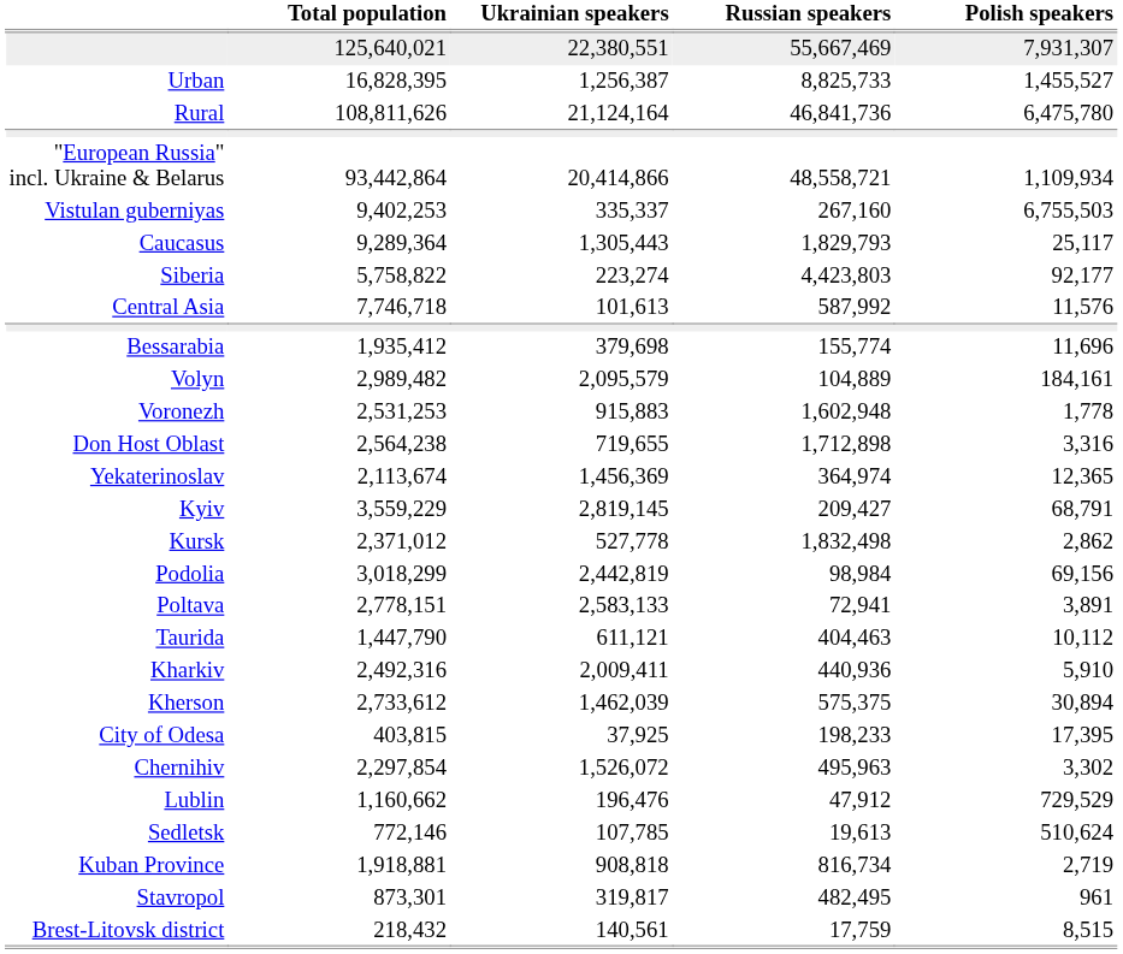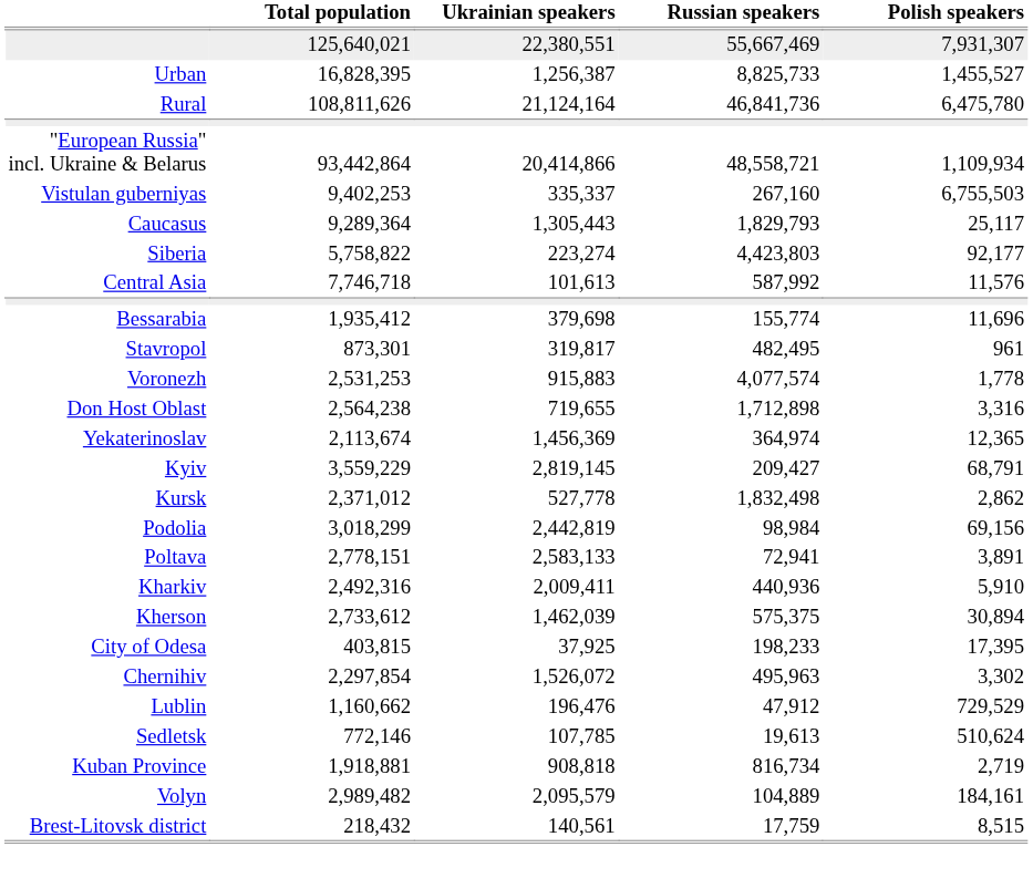 <table border=1 cellpadding=2 style="text-align:right; white-space:wrap; border:0 none transparent; border-collapse:collapse;" summary="Speakers of Ukrainian, Russian, and Polish languages in the entire Russian Empire, by rural/urban split, and broken down by 23 guberniyas.">
 <tr style="border-bottom:3px double #999; vertical-align:bottom;">
 <th></th>
 <th style="width:20%;">Total population</th>
 <th style="width:20%;">Ukrainian speakers</th>
 <th style="width:20%;">Russian speakers</th>
 <th style="width:20%;">Polish speakers</th>
 </tr>
 <tr style="background:#eee;">
 <td></td>
 <td>125,640,021</td>
 <td>22,380,551</td>
 <td>55,667,469</td>
 <td>7,931,307</td>
 </tr>
 <tr>
 <td><a href='#'>Urban</a></td>
 <td>16,828,395</td>
 <td>1,256,387</td>
 <td>8,825,733</td>
 <td>1,455,527</td>
 </tr>
 <tr>
 <td><a href='#'>Rural</a></td>
 <td>108,811,626</td>
 <td>21,124,164</td>
 <td>46,841,736</td>
 <td>6,475,780</td>
 </tr>
 <tr style="border-top:1px solid #999; background:#eee;">
 <td></td>
 <td colspan=4></td>
 </tr>
 <tr style="vertical-align:bottom;">
 <td>"<a href='#'>European Russia</a>" <br>incl. Ukraine & Belarus</td>
 <td>93,442,864</td>
 <td>20,414,866</td>
 <td>48,558,721</td>
 <td>1,109,934</td>
 </tr>
 <tr>
 <td><a href='#'>Vistulan guberniyas</a></td>
 <td>9,402,253</td>
 <td>335,337</td>
 <td>267,160</td>
 <td>6,755,503</td>
 </tr>
 <tr>
 <td><a href='#'>Caucasus</a></td>
 <td>9,289,364</td>
 <td>1,305,443</td>
 <td>1,829,793</td>
 <td>25,117</td>
 </tr>
 <tr>
 <td><a href='#'>Siberia</a></td>
 <td>5,758,822</td>
 <td>223,274</td>
 <td>4,423,803</td>
 <td>92,177</td>
 </tr>
 <tr>
 <td><a href='#'>Central Asia</a></td>
 <td>7,746,718</td>
 <td>101,613</td>
 <td>587,992</td>
 <td>11,576</td>
 </tr>
 <tr style="border-top:1px solid #999; background:#eee;">
 <td></td>
 <td colspan=4></td>
 </tr>
 <tr>
 <td><a href='#'>Bessarabia</a></td>
 <td>1,935,412</td>
 <td>379,698</td>
 <td>155,774</td>
 <td>11,696</td>
 </tr>
 <tr>
-<td><a href='#'>Volyn</a></td>
-<td>2,989,482</td>
-<td>2,095,579</td>
-<td>104,889</td>
-<td>184,161</td>
+<td><a href='#'>Stavropol</a></td>
+<td>873,301</td>
+<td>319,817</td>
+<td>482,495</td>
+<td>961</td>
 </tr>
 <tr>
 <td><a href='#'>Voronezh</a></td>
 <td>2,531,253</td>
 <td>915,883</td>
-<td>1,602,948</td>
+<td>4,077,574</td>
 <td>1,778</td>
 </tr>
 <tr>
 <td><a href='#'>Don Host Oblast</a></td>
 <td>2,564,238</td>
 <td>719,655</td>
 <td>1,712,898</td>
 <td>3,316</td>
 </tr>
 <tr>
 <td><a href='#'>Yekaterinoslav</a></td>
 <td>2,113,674</td>
 <td>1,456,369</td>
 <td>364,974</td>
 <td>12,365</td>
 </tr>
 <tr>
 <td><a href='#'>Kyiv</a></td>
 <td>3,559,229</td>
 <td>2,819,145</td>
 <td>209,427</td>
 <td>68,791</td>
 </tr>
 <tr>
 <td><a href='#'>Kursk</a></td>
 <td>2,371,012</td>
 <td>527,778</td>
 <td>1,832,498</td>
 <td>2,862</td>
 </tr>
 <tr>
 <td><a href='#'>Podolia</a></td>
 <td>3,018,299</td>
 <td>2,442,819</td>
 <td>98,984</td>
 <td>69,156</td>
 </tr>
 <tr>
 <td><a href='#'>Poltava</a></td>
 <td>2,778,151</td>
 <td>2,583,133</td>
 <td>72,941</td>
 <td>3,891</td>
-</tr>
-<tr>
-<td><a href='#'>Taurida</a></td>
-<td>1,447,790</td>
-<td>611,121</td>
-<td>404,463</td>
-<td>10,112</td>
 </tr>
 <tr>
 <td><a href='#'>Kharkiv</a></td>
 <td>2,492,316</td>
 <td>2,009,411</td>
 <td>440,936</td>
 <td>5,910</td>
 </tr>
 <tr>
 <td><a href='#'>Kherson</a></td>
 <td>2,733,612</td>
 <td>1,462,039</td>
 <td>575,375</td>
 <td>30,894</td>
 </tr>
 <tr>
 <td><a href='#'>City of Odesa</a></td>
 <td>403,815</td>
 <td>37,925</td>
 <td>198,233</td>
 <td>17,395</td>
 </tr>
 <tr>
 <td><a href='#'>Chernihiv</a></td>
 <td>2,297,854</td>
 <td>1,526,072</td>
 <td>495,963</td>
 <td>3,302</td>
 </tr>
 <tr>
 <td><a href='#'>Lublin</a></td>
 <td>1,160,662</td>
 <td>196,476</td>
 <td>47,912</td>
 <td>729,529</td>
 </tr>
 <tr>
 <td><a href='#'>Sedletsk</a></td>
 <td>772,146</td>
 <td>107,785</td>
 <td>19,613</td>
 <td>510,624</td>
 </tr>
 <tr>
 <td><a href='#'>Kuban Province</a></td>
 <td>1,918,881</td>
 <td>908,818</td>
 <td>816,734</td>
 <td>2,719</td>
 </tr>
 <tr>
-<td><a href='#'>Stavropol</a></td>
-<td>873,301</td>
-<td>319,817</td>
-<td>482,495</td>
-<td>961</td>
+<td><a href='#'>Volyn</a></td>
+<td>2,989,482</td>
+<td>2,095,579</td>
+<td>104,889</td>
+<td>184,161</td>
 </tr>
 <tr style="border-bottom:3px double #999;">
 <td><a href='#'>Brest-Litovsk district</a></td>
 <td>218,432</td>
 <td>140,561</td>
 <td>17,759</td>
 <td>8,515</td>
 </tr>
 </table>
